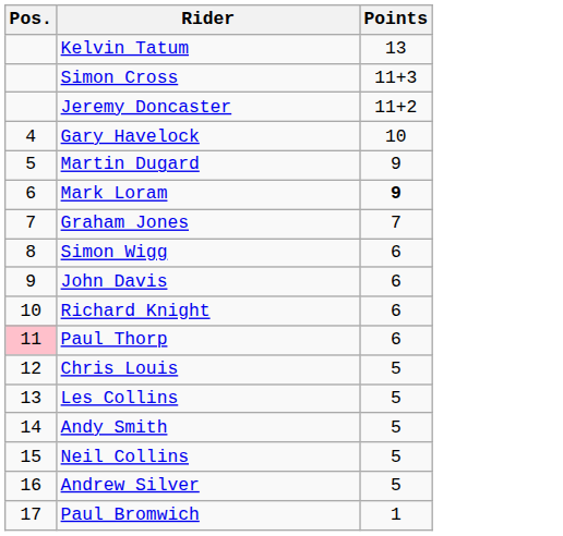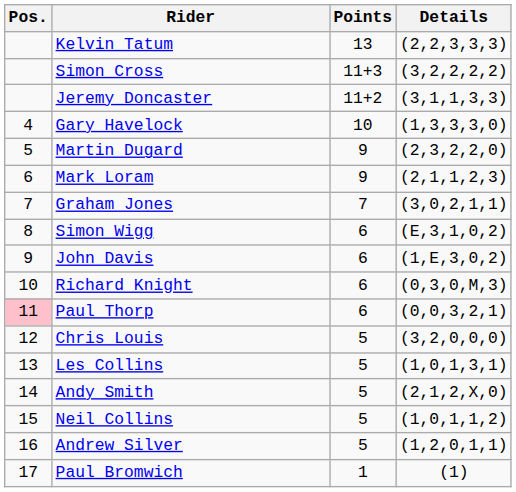 <table class=wikitable style="font-size:93%;">
 <tr>
 <th width=25px>Pos.</th>
 <th width=200px>Rider</th>
 <th width=40px>Points</th>
+<th width=70px>Details</th>
 </tr>
 <tr align=center>
 <td></td>
 <td align=left><a href='#'>Kelvin Tatum</a></td>
 <td>13</td>
+<td>(2,2,3,3,3)</td>
 </tr>
 <tr align=center>
 <td></td>
 <td align=left><a href='#'>Simon Cross</a></td>
 <td>11+3</td>
+<td>(3,2,2,2,2)</td>
 </tr>
 <tr align=center>
 <td></td>
 <td align=left><a href='#'>Jeremy Doncaster</a></td>
 <td>11+2</td>
+<td>(3,1,1,3,3)</td>
 </tr>
 <tr align=center>
 <td>4</td>
 <td align=left><a href='#'>Gary Havelock</a></td>
 <td>10</td>
+<td>(1,3,3,3,0)</td>
 </tr>
 <tr align=center>
 <td>5</td>
 <td align=left><a href='#'>Martin Dugard</a></td>
 <td>9</td>
+<td>(2,3,2,2,0)</td>
 </tr>
 <tr align=center>
 <td>6</td>
 <td align=left><a href='#'>Mark Loram</a></td>
-<td><strong>9</strong></td>
+<td>9</td>
+<td>(2,1,1,2,3)</td>
 </tr>
 <tr align=center>
 <td>7</td>
 <td align=left><a href='#'>Graham Jones</a></td>
 <td>7</td>
+<td>(3,0,2,1,1)</td>
 </tr>
 <tr align=center>
 <td>8</td>
 <td align=left><a href='#'>Simon Wigg</a></td>
 <td>6</td>
+<td>(E,3,1,0,2)</td>
 </tr>
 <tr align=center>
 <td>9</td>
 <td align=left><a href='#'>John Davis</a></td>
 <td>6</td>
+<td>(1,E,3,0,2)</td>
 </tr>
 <tr align=center>
 <td>10</td>
 <td align=left><a href='#'>Richard Knight</a></td>
 <td>6</td>
+<td>(0,3,0,M,3)</td>
 </tr>
 <tr align=center>
 <td style="background: pink;">11</td>
 <td align=left><a href='#'>Paul Thorp</a></td>
 <td>6</td>
+<td>(0,0,3,2,1)</td>
 </tr>
 <tr align=center>
 <td>12</td>
 <td align=left><a href='#'>Chris Louis</a></td>
 <td>5</td>
+<td>(3,2,0,0,0)</td>
 </tr>
 <tr align=center>
 <td>13</td>
 <td align=left><a href='#'>Les Collins</a></td>
 <td>5</td>
+<td>(1,0,1,3,1)</td>
 </tr>
 <tr align=center>
 <td>14</td>
 <td align=left><a href='#'>Andy Smith</a></td>
 <td>5</td>
+<td>(2,1,2,X,0)</td>
 </tr>
 <tr align=center>
 <td>15</td>
 <td align=left><a href='#'>Neil Collins</a></td>
 <td>5</td>
+<td>(1,0,1,1,2)</td>
 </tr>
 <tr align=center>
 <td>16</td>
 <td align=left><a href='#'>Andrew Silver</a></td>
 <td>5</td>
+<td>(1,2,0,1,1)</td>
 </tr>
 <tr align=center>
 <td>17</td>
 <td align=left><a href='#'>Paul Bromwich</a></td>
 <td>1</td>
+<td>(1)</td>
 </tr>
 </table>
